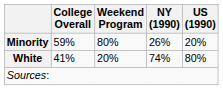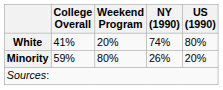 <table class="wikitable">
 <tr>
 <th></th>
 <th>College<br>Overall</th>
 <th>Weekend<br>Program</th>
 <th>NY<br>(1990)</th>
 <th>US<br>(1990)</th>
 </tr>
 <tr>
+<th>White</th>
+<td>41%</td>
+<td>20%</td>
+<td>74%</td>
+<td>80%</td>
+</tr>
+<tr>
 <th>Minority</th>
 <td>59%</td>
 <td>80%</td>
 <td>26%</td>
 <td>20%</td>
 </tr>
 <tr>
-<th>White</th>
-<td>41%</td>
-<td>20%</td>
-<td>74%</td>
-<td>80%</td>
-</tr>
-<tr>
 <td colspan="5"><em>Sources</em>:</td>
 </tr>
 </table>
